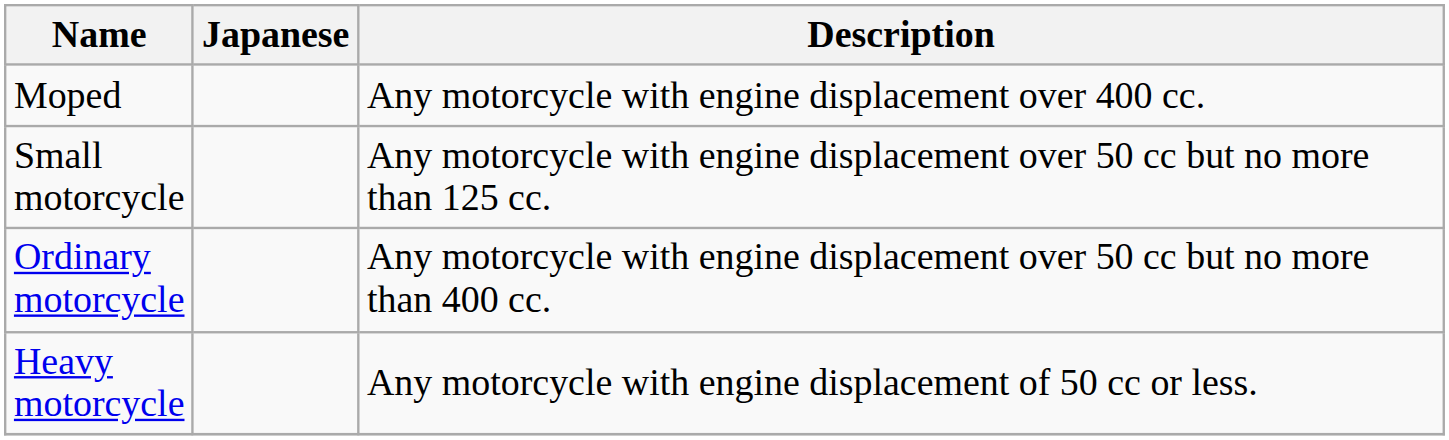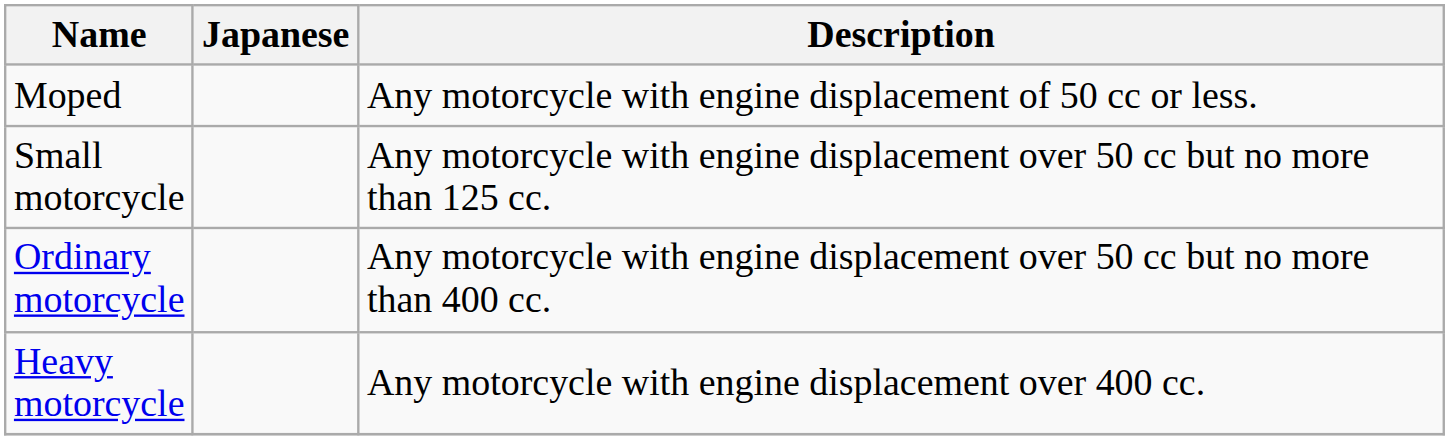 <table class=wikitable>
 <tr>
 <th>Name</th>
 <th>Japanese</th>
 <th width=800>Description</th>
 </tr>
 <tr>
 <td>Moped</td>
 <td></td>
-<td>Any motorcycle with engine displacement over 400 cc.</td>
+<td>Any motorcycle with engine displacement of 50 cc or less.</td>
 </tr>
 <tr>
 <td>Small motorcycle</td>
 <td></td>
 <td>Any motorcycle with engine displacement over 50 cc but no more than 125 cc.</td>
 </tr>
 <tr>
 <td><a href='#'>Ordinary motorcycle</a></td>
 <td></td>
 <td>Any motorcycle with engine displacement over 50 cc but no more than 400 cc.</td>
 </tr>
 <tr>
 <td><a href='#'>Heavy motorcycle</a></td>
 <td></td>
-<td>Any motorcycle with engine displacement of 50 cc or less.</td>
+<td>Any motorcycle with engine displacement over 400 cc.</td>
 </tr>
 <tr>
 </tr>
 </table>
